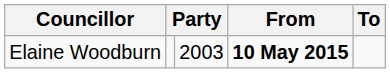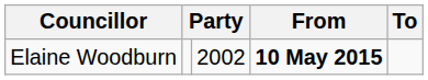 <table class=wikitable>
 <tr>
 <th>Councillor</th>
 <th colspan=2>Party</th>
 <th>From</th>
 <th>To</th>
 </tr>
 <tr>
 <td>Elaine Woodburn</td>
 <td></td>
-<td align=right>2003</td>
+<td align=right>2002</td>
 <td align=right><strong>10 May 2015</strong></td>
 </tr>
 </table>
